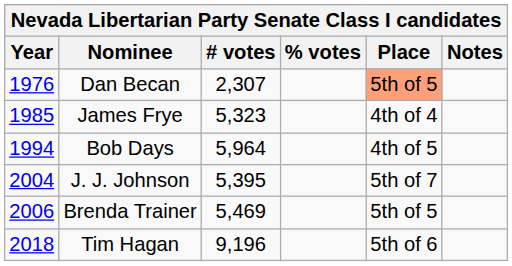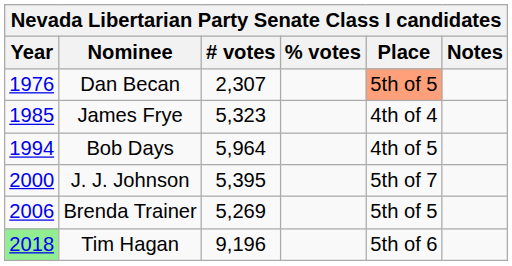 <table class=wikitable style="text-align:center;">
 <tr style="background:lightgrey;">
 <th colspan="9">Nevada Libertarian Party Senate Class I candidates</th>
 </tr>
 <tr style="background:lightgrey;">
 <th>Year</th>
 <th>Nominee</th>
 <th># votes</th>
 <th>% votes</th>
 <th>Place</th>
 <th>Notes</th>
 </tr>
 <tr>
 <td><a href='#'>1976</a></td>
 <td>Dan Becan</td>
 <td>2,307</td>
 <td></td>
 <td style="background: lightsalmon;">5th of 5</td>
 <td></td>
 </tr>
 <tr>
 <td><a href='#'>1985</a></td>
 <td>James Frye</td>
 <td>5,323</td>
 <td></td>
 <td>4th of 4</td>
 <td></td>
 </tr>
 <tr>
 <td><a href='#'>1994</a></td>
 <td>Bob Days</td>
 <td>5,964</td>
 <td></td>
 <td>4th of 5</td>
 <td></td>
 </tr>
 <tr>
-<td><a href='#'>2004</a></td>
+<td><a href='#'>2000</a></td>
 <td>J. J. Johnson</td>
 <td>5,395</td>
 <td></td>
 <td>5th of 7</td>
 <td></td>
 </tr>
 <tr>
 <td><a href='#'>2006</a></td>
 <td>Brenda Trainer</td>
-<td>5,469</td>
+<td>5,269</td>
 <td></td>
 <td>5th of 5</td>
 <td></td>
 </tr>
 <tr>
-<td><a href='#'>2018</a></td>
+<td style="background: lightgreen;"><a href='#'>2018</a></td>
 <td>Tim Hagan</td>
 <td>9,196</td>
 <td></td>
 <td>5th of 6</td>
 <td></td>
 </tr>
 </table>
